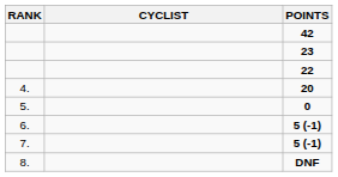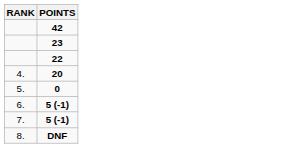 <table class="wikitable" style="font-size:95%;">
 <tr>
 <th>RANK</th>
-<th align="left" style="width: 20em">CYCLIST</th>
 <th>POINTS</th>
 </tr>
 <tr>
 <td align="center"></td>
-<td></td>
 <td align="center"><strong>42</strong></td>
 </tr>
 <tr>
 <td align="center"></td>
-<td></td>
 <td align="center"><strong>23</strong></td>
 </tr>
 <tr>
 <td align="center"></td>
-<td></td>
 <td align="center"><strong>22</strong></td>
 </tr>
 <tr>
 <td align="center">4.</td>
-<td></td>
 <td align="center"><strong>20</strong></td>
 </tr>
 <tr>
 <td align="center">5.</td>
-<td></td>
 <td align="center"><strong>0</strong></td>
 </tr>
 <tr>
 <td align="center">6.</td>
-<td></td>
 <td align="center"><strong>5 (-1)</strong></td>
 </tr>
 <tr>
 <td align="center">7.</td>
-<td></td>
 <td align="center"><strong>5 (-1)</strong></td>
 </tr>
 <tr>
 <td align="center">8.</td>
-<td></td>
 <td align="center"><strong>DNF</strong></td>
 </tr>
 </table>
